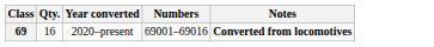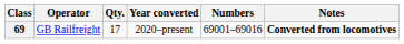 <table class="wikitable">
 <tr>
 <th>Class</th>
+<th>Operator</th>
 <th>Qty.</th>
 <th>Year converted</th>
 <th>Numbers</th>
 <th>Notes</th>
 </tr>
 <tr>
 <th>69</th>
-<td align="center">16</td>
+<td><a href='#'>GB Railfreight</a></td>
+<td align="center">17</td>
 <td align="center">2020–present</td>
 <td>69001–69016</td>
 <td><strong>Converted from  locomotives</strong></td>
 </tr>
 </table>
